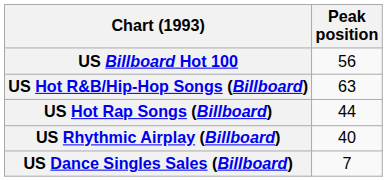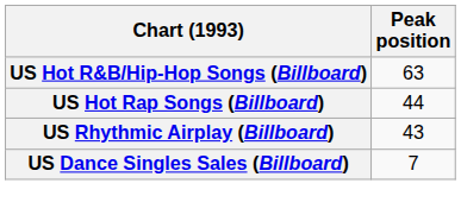 <table class="wikitable sortable plainrowheaders" style="text-align:center">
 <tr>
 <th scope="col">Chart (1993)</th>
 <th scope="col">Peak<br> position</th>
-</tr>
-<tr>
-<th scope="row">US <a href='#'><em>Billboard</em> Hot 100</a></th>
-<td>56</td>
 </tr>
 <tr>
 <th scope="row">US <a href='#'>Hot R&B/Hip-Hop Songs</a> (<em><a href='#'>Billboard</a></em>)</th>
 <td>63</td>
 </tr>
 <tr>
 <th scope="row">US <a href='#'>Hot Rap Songs</a> (<em><a href='#'>Billboard</a></em>)</th>
 <td>44</td>
 </tr>
 <tr>
 <th scope="row">US <a href='#'>Rhythmic Airplay</a> (<em><a href='#'>Billboard</a></em>)</th>
-<td>40</td>
+<td>43</td>
 </tr>
 <tr>
 <th scope="row">US <a href='#'>Dance Singles Sales</a> (<em><a href='#'>Billboard</a></em>)</th>
 <td>7</td>
 </tr>
 </table>
